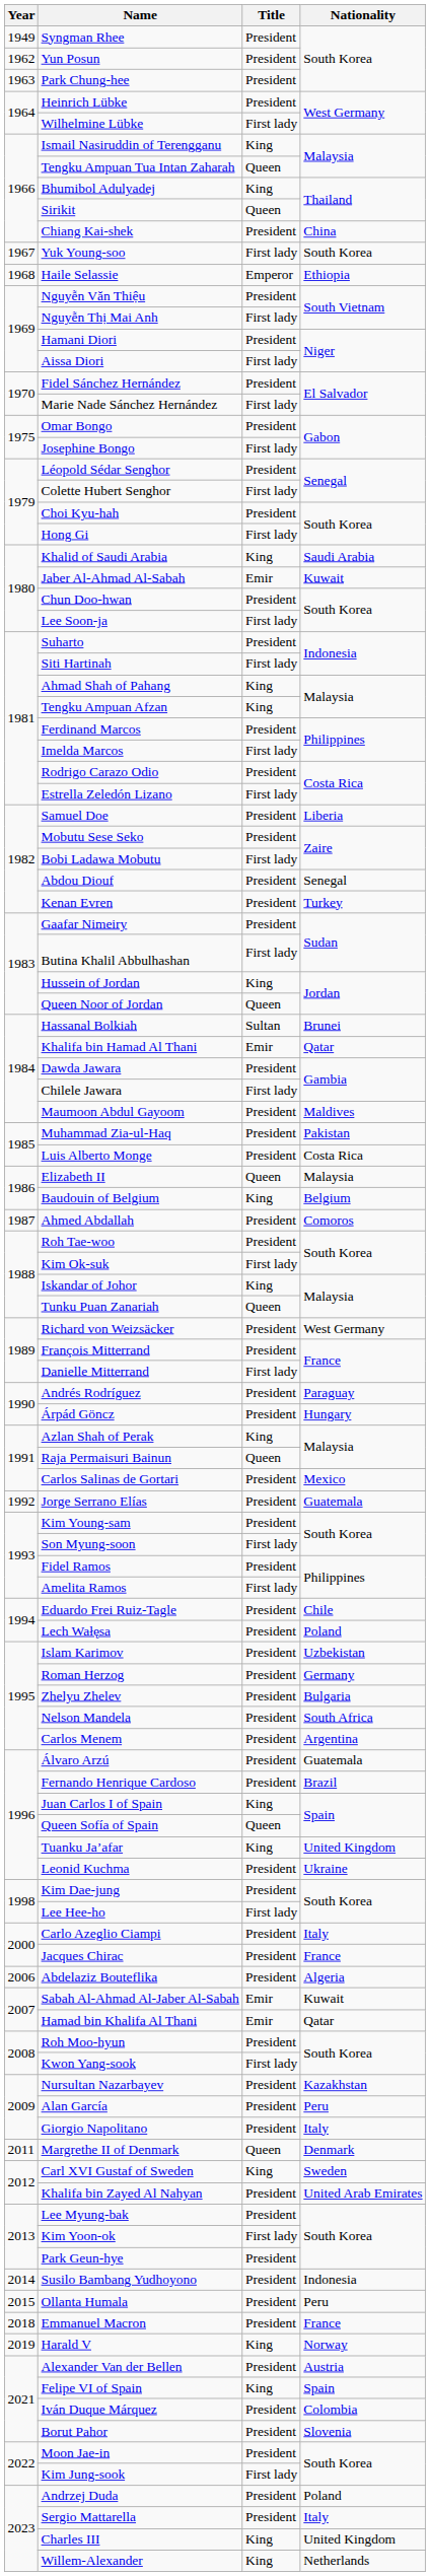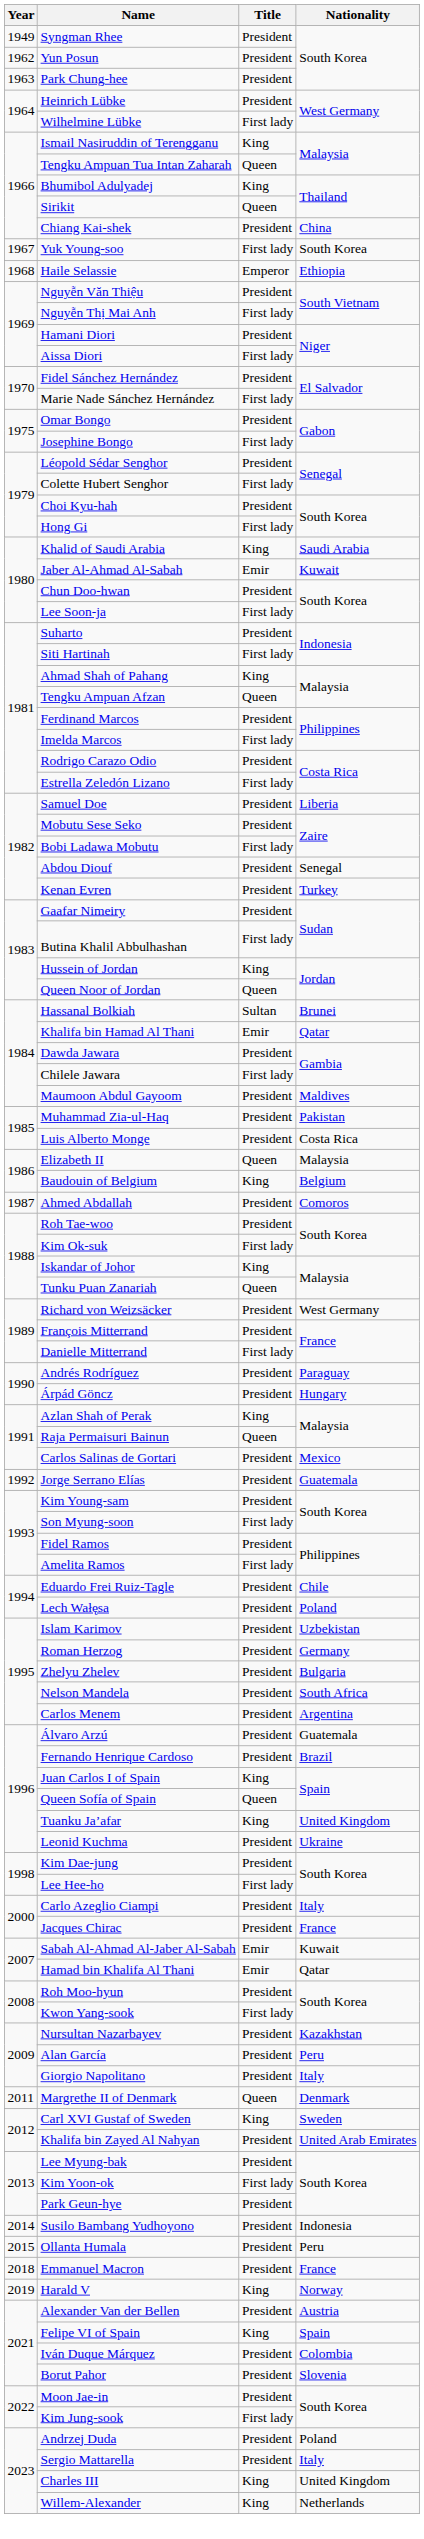 <table class="wikitable sortable">
 <tr>
 <th>Year</th>
 <th>Name</th>
 <th>Title</th>
 <th>Nationality</th>
 </tr>
 <tr>
 <td>1949</td>
 <td><a href='#'>Syngman Rhee</a></td>
 <td>President</td>
 <td rowspan="3">South Korea</td>
 </tr>
 <tr>
 <td>1962</td>
 <td><a href='#'>Yun Posun</a></td>
 <td>President</td>
 </tr>
 <tr>
 <td>1963</td>
 <td><a href='#'>Park Chung-hee</a></td>
 <td>President</td>
 </tr>
 <tr>
 <td rowspan="2">1964</td>
 <td><a href='#'>Heinrich Lübke</a></td>
 <td>President</td>
 <td rowspan="2"><a href='#'>West Germany</a></td>
 </tr>
 <tr>
 <td><a href='#'>Wilhelmine Lübke</a></td>
 <td>First lady</td>
 </tr>
 <tr>
 <td rowspan="5">1966</td>
 <td><a href='#'>Ismail Nasiruddin of Terengganu</a></td>
 <td>King</td>
 <td rowspan="2"><a href='#'>Malaysia</a></td>
 </tr>
 <tr>
 <td><a href='#'>Tengku Ampuan Tua Intan Zaharah</a></td>
 <td>Queen</td>
 </tr>
 <tr>
 <td><a href='#'>Bhumibol Adulyadej</a></td>
 <td>King</td>
 <td rowspan="2"><a href='#'>Thailand</a></td>
 </tr>
 <tr>
 <td><a href='#'>Sirikit</a></td>
 <td>Queen</td>
 </tr>
 <tr>
 <td><a href='#'>Chiang Kai-shek</a></td>
 <td>President</td>
 <td><a href='#'>China</a></td>
 </tr>
 <tr>
 <td>1967</td>
 <td><a href='#'>Yuk Young-soo</a></td>
 <td>First lady</td>
 <td>South Korea</td>
 </tr>
 <tr>
 <td>1968</td>
 <td><a href='#'>Haile Selassie</a></td>
 <td>Emperor</td>
 <td><a href='#'>Ethiopia</a></td>
 </tr>
 <tr>
 <td rowspan="4">1969</td>
 <td><a href='#'>Nguyễn Văn Thiệu</a></td>
 <td>President</td>
 <td rowspan="2"><a href='#'>South Vietnam</a></td>
 </tr>
 <tr>
 <td><a href='#'>Nguyễn Thị Mai Anh</a></td>
 <td>First lady</td>
 </tr>
 <tr>
 <td><a href='#'>Hamani Diori</a></td>
 <td>President</td>
 <td rowspan="2"><a href='#'>Niger</a></td>
 </tr>
 <tr>
 <td><a href='#'>Aissa Diori</a></td>
 <td>First lady</td>
 </tr>
 <tr>
 <td rowspan="2">1970</td>
 <td><a href='#'>Fidel Sánchez Hernández</a></td>
 <td>President</td>
 <td rowspan="2"><a href='#'>El Salvador</a></td>
 </tr>
 <tr>
 <td>Marie Nade Sánchez Hernández</td>
 <td>First lady</td>
 </tr>
 <tr>
 <td rowspan="2">1975</td>
 <td><a href='#'>Omar Bongo</a></td>
 <td>President</td>
 <td rowspan="2"><a href='#'>Gabon</a></td>
 </tr>
 <tr>
 <td><a href='#'>Josephine Bongo</a></td>
 <td>First lady</td>
 </tr>
 <tr>
 <td rowspan="4">1979</td>
 <td><a href='#'>Léopold Sédar Senghor</a></td>
 <td>President</td>
 <td rowspan="2"><a href='#'>Senegal</a></td>
 </tr>
 <tr>
 <td>Colette Hubert Senghor</td>
 <td>First lady</td>
 </tr>
 <tr>
 <td><a href='#'>Choi Kyu-hah</a></td>
 <td>President</td>
 <td rowspan="2">South Korea</td>
 </tr>
 <tr>
 <td><a href='#'>Hong Gi</a></td>
 <td>First lady</td>
 </tr>
 <tr>
 <td rowspan="4">1980</td>
 <td><a href='#'>Khalid of Saudi Arabia</a></td>
 <td>King</td>
 <td><a href='#'>Saudi Arabia</a></td>
 </tr>
 <tr>
 <td><a href='#'>Jaber Al-Ahmad Al-Sabah</a></td>
 <td>Emir</td>
 <td><a href='#'>Kuwait</a></td>
 </tr>
 <tr>
 <td><a href='#'>Chun Doo-hwan</a></td>
 <td>President</td>
 <td rowspan="2">South Korea</td>
 </tr>
 <tr>
 <td><a href='#'>Lee Soon-ja</a></td>
 <td>First lady</td>
 </tr>
 <tr>
 <td rowspan="8">1981</td>
 <td><a href='#'>Suharto</a></td>
 <td>President</td>
 <td rowspan="2"><a href='#'>Indonesia</a></td>
 </tr>
 <tr>
 <td><a href='#'>Siti Hartinah</a></td>
 <td>First lady</td>
 </tr>
 <tr>
 <td><a href='#'>Ahmad Shah of Pahang</a></td>
 <td>King</td>
 <td rowspan="2">Malaysia</td>
 </tr>
 <tr>
 <td><a href='#'>Tengku Ampuan Afzan</a></td>
-<td>King</td>
+<td>Queen</td>
 </tr>
 <tr>
 <td><a href='#'>Ferdinand Marcos</a></td>
 <td>President</td>
 <td rowspan="2"><a href='#'>Philippines</a></td>
 </tr>
 <tr>
 <td><a href='#'>Imelda Marcos</a></td>
 <td>First lady</td>
 </tr>
 <tr>
 <td><a href='#'>Rodrigo Carazo Odio</a></td>
 <td>President</td>
 <td rowspan="2"><a href='#'>Costa Rica</a></td>
 </tr>
 <tr>
 <td><a href='#'>Estrella Zeledón Lizano</a></td>
 <td>First lady</td>
 </tr>
 <tr>
 <td rowspan="5">1982</td>
 <td><a href='#'>Samuel Doe</a></td>
 <td>President</td>
 <td><a href='#'>Liberia</a></td>
 </tr>
 <tr>
 <td><a href='#'>Mobutu Sese Seko</a></td>
 <td>President</td>
 <td rowspan="2"><a href='#'>Zaire</a></td>
 </tr>
 <tr>
 <td><a href='#'>Bobi Ladawa Mobutu</a></td>
 <td>First lady</td>
 </tr>
 <tr>
 <td><a href='#'>Abdou Diouf</a></td>
 <td>President</td>
 <td>Senegal</td>
 </tr>
 <tr>
 <td><a href='#'>Kenan Evren</a></td>
 <td>President</td>
 <td><a href='#'>Turkey</a></td>
 </tr>
 <tr>
 <td rowspan="4">1983</td>
 <td><a href='#'>Gaafar Nimeiry</a></td>
 <td>President</td>
 <td rowspan="2"><a href='#'>Sudan</a></td>
 </tr>
 <tr>
 <td><br>Butina Khalil Abbulhashan</td>
 <td>First lady</td>
 </tr>
 <tr>
 <td><a href='#'>Hussein of Jordan</a></td>
 <td>King</td>
 <td rowspan="2"><a href='#'>Jordan</a></td>
 </tr>
 <tr>
 <td><a href='#'>Queen Noor of Jordan</a></td>
 <td>Queen</td>
 </tr>
 <tr>
 <td rowspan="5">1984</td>
 <td><a href='#'>Hassanal Bolkiah</a></td>
 <td>Sultan</td>
 <td><a href='#'>Brunei</a></td>
 </tr>
 <tr>
 <td><a href='#'>Khalifa bin Hamad Al Thani</a></td>
 <td>Emir</td>
 <td><a href='#'>Qatar</a></td>
 </tr>
 <tr>
 <td><a href='#'>Dawda Jawara</a></td>
 <td>President</td>
 <td rowspan="2"><a href='#'>Gambia</a></td>
 </tr>
 <tr>
 <td>Chilele Jawara</td>
 <td>First lady</td>
 </tr>
 <tr>
 <td><a href='#'>Maumoon Abdul Gayoom</a></td>
 <td>President</td>
 <td><a href='#'>Maldives</a></td>
 </tr>
 <tr>
 <td rowspan="2">1985</td>
 <td><a href='#'>Muhammad Zia-ul-Haq</a></td>
 <td>President</td>
 <td><a href='#'>Pakistan</a></td>
 </tr>
 <tr>
 <td><a href='#'>Luis Alberto Monge</a></td>
 <td>President</td>
 <td>Costa Rica</td>
 </tr>
 <tr>
 <td rowspan="2">1986</td>
 <td><a href='#'>Elizabeth II</a></td>
 <td>Queen</td>
 <td>Malaysia</td>
 </tr>
 <tr>
 <td><a href='#'>Baudouin of Belgium</a></td>
 <td>King</td>
 <td><a href='#'>Belgium</a></td>
 </tr>
 <tr>
 <td>1987</td>
 <td><a href='#'>Ahmed Abdallah</a></td>
 <td>President</td>
 <td><a href='#'>Comoros</a></td>
 </tr>
 <tr>
 <td rowspan="4">1988</td>
 <td><a href='#'>Roh Tae-woo</a></td>
 <td>President</td>
 <td rowspan="2">South Korea</td>
 </tr>
 <tr>
 <td><a href='#'>Kim Ok-suk</a></td>
 <td>First lady</td>
 </tr>
 <tr>
 <td><a href='#'>Iskandar of Johor</a></td>
 <td>King</td>
 <td rowspan="2">Malaysia</td>
 </tr>
 <tr>
 <td><a href='#'>Tunku Puan Zanariah</a></td>
 <td>Queen</td>
 </tr>
 <tr>
 <td rowspan="3">1989</td>
 <td><a href='#'>Richard von Weizsäcker</a></td>
 <td>President</td>
 <td>West Germany</td>
 </tr>
 <tr>
 <td><a href='#'>François Mitterrand</a></td>
 <td>President</td>
 <td rowspan="2"><a href='#'>France</a></td>
 </tr>
 <tr>
 <td><a href='#'>Danielle Mitterrand</a></td>
 <td>First lady</td>
 </tr>
 <tr>
 <td rowspan="2">1990</td>
 <td><a href='#'>Andrés Rodríguez</a></td>
 <td>President</td>
 <td><a href='#'>Paraguay</a></td>
 </tr>
 <tr>
 <td><a href='#'>Árpád Göncz</a></td>
 <td>President</td>
 <td><a href='#'>Hungary</a></td>
 </tr>
 <tr>
 <td rowspan="3">1991</td>
 <td><a href='#'>Azlan Shah of Perak</a></td>
 <td>King</td>
 <td rowspan="2">Malaysia</td>
 </tr>
 <tr>
 <td><a href='#'>Raja Permaisuri Bainun</a></td>
 <td>Queen</td>
 </tr>
 <tr>
 <td><a href='#'>Carlos Salinas de Gortari</a></td>
 <td>President</td>
 <td><a href='#'>Mexico</a></td>
 </tr>
 <tr>
 <td>1992</td>
 <td><a href='#'>Jorge Serrano Elías</a></td>
 <td>President</td>
 <td><a href='#'>Guatemala</a></td>
 </tr>
 <tr>
 <td rowspan="4">1993</td>
 <td><a href='#'>Kim Young-sam</a></td>
 <td>President</td>
 <td rowspan="2">South Korea</td>
 </tr>
 <tr>
 <td><a href='#'>Son Myung-soon</a></td>
 <td>First lady</td>
 </tr>
 <tr>
 <td><a href='#'>Fidel Ramos</a></td>
 <td>President</td>
 <td rowspan="2">Philippines</td>
 </tr>
 <tr>
 <td><a href='#'>Amelita Ramos</a></td>
 <td>First lady</td>
 </tr>
 <tr>
 <td rowspan="2">1994</td>
 <td><a href='#'>Eduardo Frei Ruiz-Tagle</a></td>
 <td>President</td>
 <td><a href='#'>Chile</a></td>
 </tr>
 <tr>
 <td><a href='#'>Lech Wałęsa</a></td>
 <td>President</td>
 <td><a href='#'>Poland</a></td>
 </tr>
 <tr>
 <td rowspan="5">1995</td>
 <td><a href='#'>Islam Karimov</a></td>
 <td>President</td>
 <td><a href='#'>Uzbekistan</a></td>
 </tr>
 <tr>
 <td><a href='#'>Roman Herzog</a></td>
 <td>President</td>
 <td><a href='#'>Germany</a></td>
 </tr>
 <tr>
 <td><a href='#'>Zhelyu Zhelev</a></td>
 <td>President</td>
 <td><a href='#'>Bulgaria</a></td>
 </tr>
 <tr>
 <td><a href='#'>Nelson Mandela</a></td>
 <td>President</td>
 <td><a href='#'>South Africa</a></td>
 </tr>
 <tr>
 <td><a href='#'>Carlos Menem</a></td>
 <td>President</td>
 <td><a href='#'>Argentina</a></td>
 </tr>
 <tr>
 <td rowspan="6">1996</td>
 <td><a href='#'>Álvaro Arzú</a></td>
 <td>President</td>
 <td>Guatemala</td>
 </tr>
 <tr>
 <td><a href='#'>Fernando Henrique Cardoso</a></td>
 <td>President</td>
 <td><a href='#'>Brazil</a></td>
 </tr>
 <tr>
 <td><a href='#'>Juan Carlos I of Spain</a></td>
 <td>King</td>
 <td rowspan="2"><a href='#'>Spain</a></td>
 </tr>
 <tr>
 <td><a href='#'>Queen Sofía of Spain</a></td>
 <td>Queen</td>
 </tr>
 <tr>
 <td><a href='#'>Tuanku Ja’afar</a></td>
 <td>King</td>
 <td><a href='#'>United Kingdom</a></td>
 </tr>
 <tr>
 <td><a href='#'>Leonid Kuchma</a></td>
 <td>President</td>
 <td><a href='#'>Ukraine</a></td>
 </tr>
 <tr>
 <td rowspan="2">1998</td>
 <td><a href='#'>Kim Dae-jung</a></td>
 <td>President</td>
 <td rowspan="2">South Korea</td>
 </tr>
 <tr>
 <td><a href='#'>Lee Hee-ho</a></td>
 <td>First lady</td>
 </tr>
 <tr>
 <td rowspan="2">2000</td>
 <td><a href='#'>Carlo Azeglio Ciampi</a></td>
 <td>President</td>
 <td><a href='#'>Italy</a></td>
 </tr>
 <tr>
 <td><a href='#'>Jacques Chirac</a></td>
 <td>President</td>
 <td><a href='#'>France</a></td>
 </tr>
 <tr>
-<td>2006</td>
-<td><a href='#'>Abdelaziz Bouteflika</a></td>
-<td>President</td>
-<td><a href='#'>Algeria</a></td>
-</tr>
-<tr>
 <td rowspan="2">2007</td>
 <td><a href='#'>Sabah Al-Ahmad Al-Jaber Al-Sabah</a></td>
 <td>Emir</td>
 <td>Kuwait</td>
 </tr>
 <tr>
 <td><a href='#'>Hamad bin Khalifa Al Thani</a></td>
 <td>Emir</td>
 <td>Qatar</td>
 </tr>
 <tr>
 <td rowspan="2">2008</td>
 <td><a href='#'>Roh Moo-hyun</a></td>
 <td>President</td>
 <td rowspan="2">South Korea</td>
 </tr>
 <tr>
 <td><a href='#'>Kwon Yang-sook</a></td>
 <td>First lady</td>
 </tr>
 <tr>
 <td rowspan="3">2009</td>
 <td><a href='#'>Nursultan Nazarbayev</a></td>
 <td>President</td>
 <td><a href='#'>Kazakhstan</a></td>
 </tr>
 <tr>
 <td><a href='#'>Alan García</a></td>
 <td>President</td>
 <td><a href='#'>Peru</a></td>
 </tr>
 <tr>
 <td><a href='#'>Giorgio Napolitano</a></td>
 <td>President</td>
 <td><a href='#'>Italy</a></td>
 </tr>
 <tr>
 <td rowspan="1">2011</td>
 <td><a href='#'>Margrethe II of Denmark</a></td>
 <td>Queen</td>
 <td><a href='#'>Denmark</a></td>
 </tr>
 <tr>
 <td rowspan="2">2012</td>
 <td><a href='#'>Carl XVI Gustaf of Sweden</a></td>
 <td>King</td>
 <td><a href='#'>Sweden</a></td>
 </tr>
 <tr>
 <td><a href='#'>Khalifa bin Zayed Al Nahyan</a></td>
 <td>President</td>
 <td><a href='#'>United Arab Emirates</a></td>
 </tr>
 <tr>
 <td rowspan="3">2013</td>
 <td><a href='#'>Lee Myung-bak</a></td>
 <td>President</td>
 <td rowspan="3">South Korea</td>
 </tr>
 <tr>
 <td><a href='#'>Kim Yoon-ok</a></td>
 <td>First lady</td>
 </tr>
 <tr>
 <td><a href='#'>Park Geun-hye</a></td>
 <td>President</td>
 </tr>
 <tr>
 <td>2014</td>
 <td><a href='#'>Susilo Bambang Yudhoyono</a></td>
 <td>President</td>
 <td>Indonesia</td>
 </tr>
 <tr>
 <td>2015</td>
 <td><a href='#'>Ollanta Humala</a></td>
 <td>President</td>
 <td>Peru</td>
 </tr>
 <tr>
 <td>2018</td>
 <td><a href='#'>Emmanuel Macron</a></td>
 <td>President</td>
 <td><a href='#'>France</a></td>
 </tr>
 <tr>
 <td>2019</td>
 <td><a href='#'>Harald V</a></td>
 <td>King</td>
 <td><a href='#'>Norway</a></td>
 </tr>
 <tr>
 <td rowspan="4">2021</td>
 <td><a href='#'>Alexander Van der Bellen</a></td>
 <td>President</td>
 <td><a href='#'>Austria</a></td>
 </tr>
 <tr>
 <td><a href='#'>Felipe VI of Spain</a></td>
 <td>King</td>
 <td><a href='#'>Spain</a></td>
 </tr>
 <tr>
 <td><a href='#'>Iván Duque Márquez</a></td>
 <td>President</td>
 <td><a href='#'>Colombia</a></td>
 </tr>
 <tr>
 <td><a href='#'>Borut Pahor</a></td>
 <td>President</td>
 <td><a href='#'>Slovenia</a></td>
 </tr>
 <tr>
 <td rowspan="2">2022</td>
 <td><a href='#'>Moon Jae-in</a></td>
 <td>President</td>
 <td rowspan="2">South Korea</td>
 </tr>
 <tr>
 <td><a href='#'>Kim Jung-sook</a></td>
 <td>First lady</td>
 </tr>
 <tr>
 <td rowspan="4">2023</td>
 <td><a href='#'>Andrzej Duda</a></td>
 <td>President</td>
 <td>Poland</td>
 </tr>
 <tr>
 <td><a href='#'>Sergio Mattarella</a></td>
 <td>President</td>
 <td><a href='#'>Italy</a></td>
 </tr>
 <tr>
 <td><a href='#'>Charles III</a></td>
 <td>King</td>
 <td>United Kingdom</td>
 </tr>
 <tr>
 <td><a href='#'>Willem-Alexander</a></td>
 <td>King</td>
 <td>Netherlands</td>
 </tr>
 </table>
